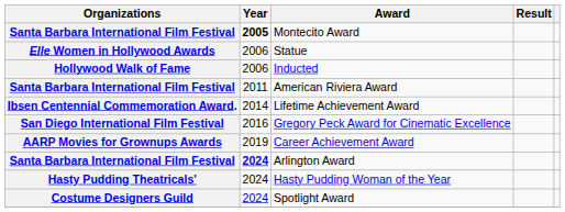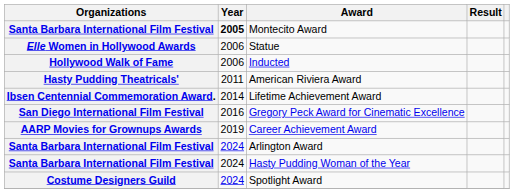 <table class= "wikitable plainrowheaders sortable">
 <tr>
 <th>Organizations</th>
 <th scope="col">Year</th>
 <th scope="col">Award</th>
 <th scope="col">Result</th>
 <th scope="col" class="unsortable"></th>
 </tr>
 <tr>
 <th scope="row" rowspan="1"><a href='#'>Santa Barbara International Film Festival</a></th>
 <td style="text-align:center;"><strong>2005</strong></td>
 <td>Montecito Award</td>
 <td></td>
 <td></td>
 </tr>
 <tr>
 <th scope="row" rowspan="1"><a href='#'><em>Elle</em> Women in Hollywood Awards</a></th>
 <td style="text-align:center;">2006</td>
 <td>Statue</td>
 <td></td>
 <td></td>
 </tr>
 <tr>
 <th scope="row" rowspan="1"><a href='#'>Hollywood Walk of Fame</a></th>
 <td style="text-align:center;">2006</td>
 <td><a href='#'>Inducted</a></td>
 <td></td>
 <td></td>
 </tr>
 <tr>
-<th scope="row" rowspan="1"><a href='#'>Santa Barbara International Film Festival</a></th>
+<th scope="row" rowspan="1"><a href='#'>Hasty Pudding Theatricals'</a></th>
 <td style="text-align:center;">2011</td>
 <td>American Riviera Award</td>
 <td></td>
 <td></td>
 </tr>
 <tr>
 <th scope="row" rowspan="1"><a href='#'>Ibsen Centennial Commemoration Award</a>.</th>
 <td style="text-align:center;">2014</td>
 <td>Lifetime Achievement Award</td>
 <td></td>
 <td></td>
 </tr>
 <tr>
 <th scope="row" rowspan="1"><a href='#'>San Diego International Film Festival</a></th>
 <td style="text-align:center;">2016</td>
 <td><a href='#'>Gregory Peck Award for Cinematic Excellence</a></td>
 <td></td>
 <td></td>
 </tr>
 <tr>
 <th scope="row" rowspan="1"><a href='#'>AARP Movies for Grownups Awards</a></th>
 <td style="text-align:center;">2019</td>
 <td><a href='#'>Career Achievement Award</a></td>
 <td></td>
 <td></td>
 </tr>
 <tr>
 <th scope="row" rowspan="1"><a href='#'>Santa Barbara International Film Festival</a></th>
-<td style="text-align:center;"><strong><a href='#'>2024</a></strong></td>
+<td style="text-align:center;"><a href='#'>2024</a></td>
 <td>Arlington Award</td>
 <td></td>
 <td></td>
 </tr>
 <tr>
-<th scope="row" rowspan="1"><a href='#'>Hasty Pudding Theatricals'</a></th>
+<th scope="row" rowspan="1"><a href='#'>Santa Barbara International Film Festival</a></th>
 <td style="text-align:center;">2024</td>
 <td><a href='#'>Hasty Pudding Woman of the Year</a></td>
 <td></td>
 <td></td>
 </tr>
 <tr>
 <th scope="row" rowspan="1"><a href='#'>Costume Designers Guild</a></th>
 <td style="text-align:center;"><a href='#'>2024</a></td>
 <td>Spotlight Award</td>
 <td></td>
 <td></td>
 </tr>
 <tr>
 </tr>
 </table>
